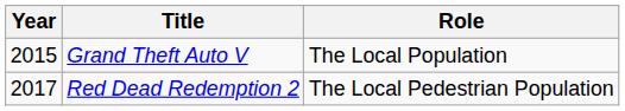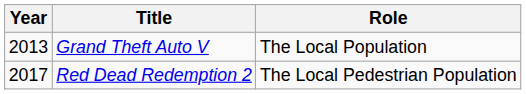 <table class="wikitable sortable">
 <tr>
 <th>Year</th>
 <th>Title</th>
 <th class="unsortable">Role</th>
 </tr>
 <tr>
-<td>2015</td>
+<td>2013</td>
 <td><em><a href='#'>Grand Theft Auto V</a></em></td>
 <td>The Local Population</td>
 </tr>
 <tr>
 <td>2017</td>
 <td><em><a href='#'>Red Dead Redemption 2</a></em></td>
 <td>The Local Pedestrian Population</td>
 </tr>
 </table>
